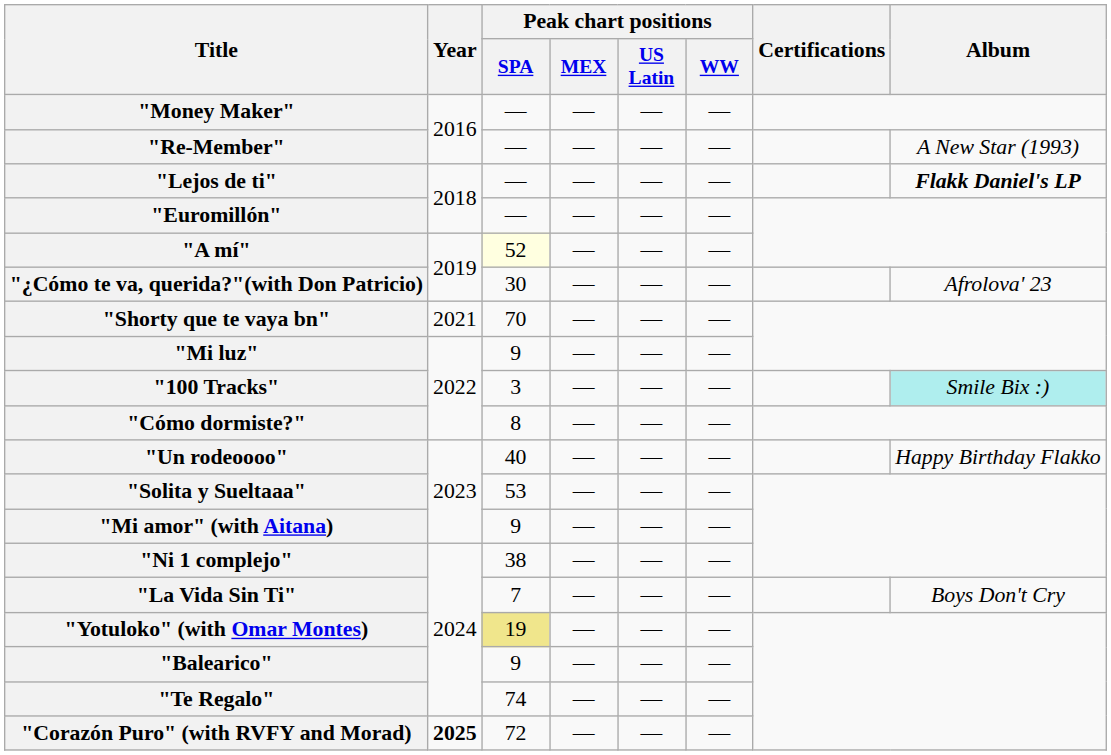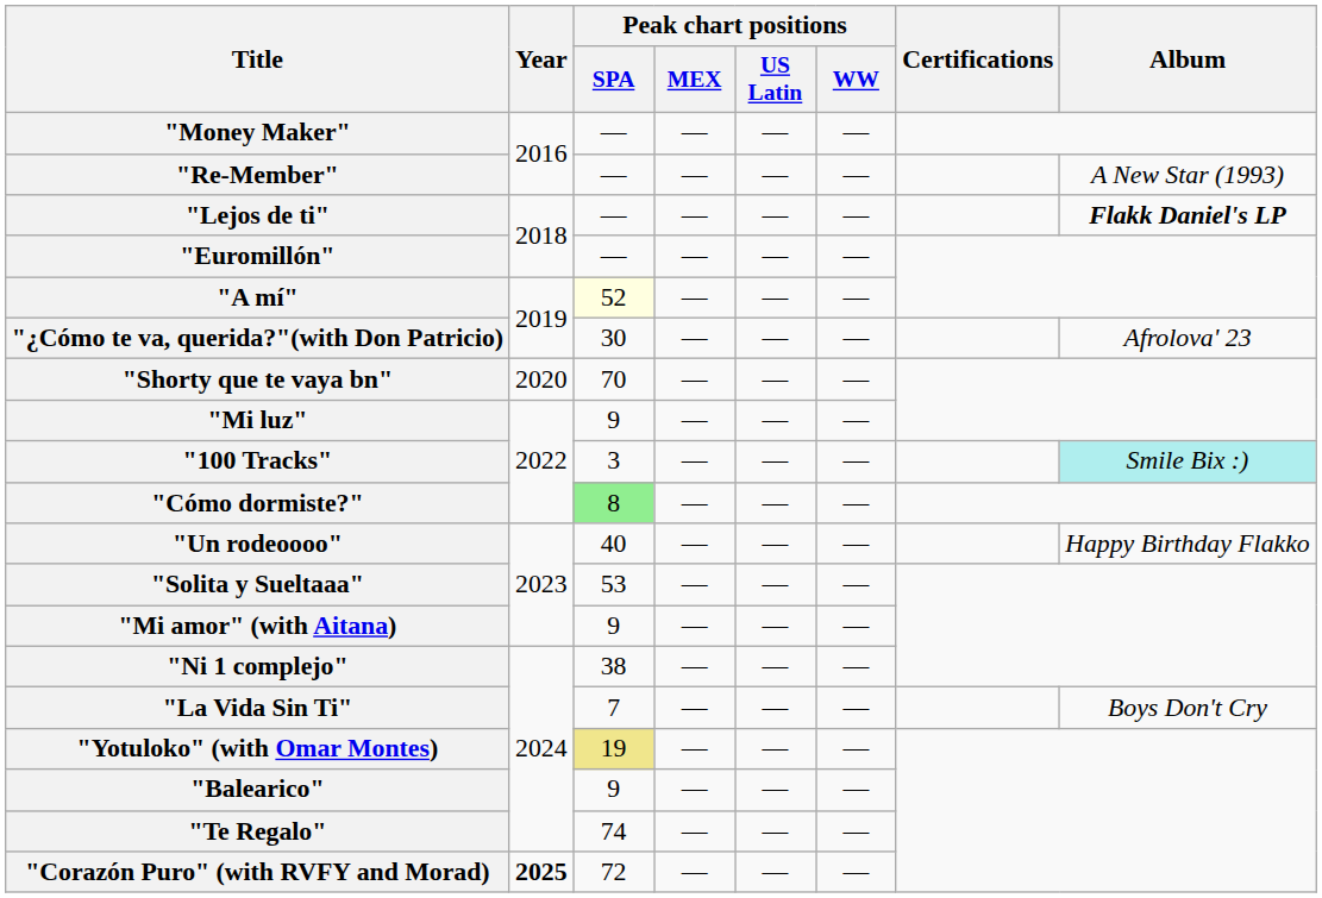 <table class="wikitable plainrowheaders" style="text-align:center;">
 <tr>
 <th scope="col" rowspan="2">Title</th>
 <th scope="col" rowspan="2">Year</th>
 <th scope="col" colspan="4">Peak chart positions</th>
 <th scope="col" rowspan="2">Certifications</th>
 <th scope="col" rowspan="2">Album</th>
 </tr>
 <tr>
 <th scope="col" style="font-size:90%; width:3em;"><a href='#'>SPA</a><br></th>
 <th scope="col" style="font-size:90%; width:3em;"><a href='#'>MEX</a><br></th>
 <th scope="col" style="font-size:90%; width:3em;"><a href='#'>US<br>Latin</a><br></th>
 <th scope="col" style="font-size:90%; width:3em;"><a href='#'>WW</a><br></th>
 </tr>
 <tr>
 <th scope="row">"Money Maker"</th>
 <td rowspan=2>2016</td>
 <td>—</td>
 <td>—</td>
 <td>—</td>
 <td>—</td>
 </tr>
 <tr>
 <th scope="row">"Re-Member"</th>
 <td>—</td>
 <td>—</td>
 <td>—</td>
 <td>—</td>
 <td></td>
 <td><em>A New Star (1993)</em></td>
 </tr>
 <tr>
 <th scope="row">"Lejos de ti"</th>
 <td rowspan=2>2018</td>
 <td>—</td>
 <td>—</td>
 <td>—</td>
 <td>—</td>
 <td></td>
 <td><strong><em>Flakk Daniel's LP</em></strong></td>
 </tr>
 <tr>
 <th scope="row">"Euromillón"</th>
 <td>—</td>
 <td>—</td>
 <td>—</td>
 <td>—</td>
 </tr>
 <tr>
 <th scope="row">"A mí"</th>
 <td rowspan=2>2019</td>
 <td style="background: lightyellow;">52</td>
 <td>—</td>
 <td>—</td>
 <td>—</td>
 </tr>
 <tr>
 <th scope="row">"¿Cómo te va, querida?"(with Don Patricio)</th>
 <td>30</td>
 <td>—</td>
 <td>—</td>
 <td>—</td>
 <td></td>
 <td><em>Afrolova' 23</em></td>
 </tr>
 <tr>
 <th scope="row">"Shorty que te vaya bn"</th>
-<td>2021</td>
+<td>2020</td>
 <td>70</td>
 <td>—</td>
 <td>—</td>
 <td>—</td>
 </tr>
 <tr>
 <th scope="row">"Mi luz"</th>
 <td rowspan=3>2022</td>
 <td>9</td>
 <td>—</td>
 <td>—</td>
 <td>—</td>
 </tr>
 <tr>
 <th scope="row">"100 Tracks"</th>
 <td>3</td>
 <td>—</td>
 <td>—</td>
 <td>—</td>
 <td></td>
 <td style="background: paleturquoise;"><em>Smile Bix :)</em></td>
 </tr>
 <tr>
 <th scope="row">"Cómo dormiste?"</th>
-<td>8</td>
+<td style="background: lightgreen;">8</td>
 <td>—</td>
 <td>—</td>
 <td>—</td>
 </tr>
 <tr>
 <th scope="row">"Un rodeoooo"</th>
 <td rowspan=3>2023</td>
 <td>40</td>
 <td>—</td>
 <td>—</td>
 <td>—</td>
 <td></td>
 <td><em>Happy Birthday Flakko</em></td>
 </tr>
 <tr>
 <th scope="row">"Solita y Sueltaaa"</th>
 <td>53</td>
 <td>—</td>
 <td>—</td>
 <td>—</td>
 </tr>
 <tr>
 <th scope="row">"Mi amor" (with <a href='#'>Aitana</a>)</th>
 <td>9</td>
 <td>—</td>
 <td>—</td>
 <td>—</td>
 </tr>
 <tr>
 <th scope="row">"Ni 1 complejo"</th>
 <td rowspan=5>2024</td>
 <td>38</td>
 <td>—</td>
 <td>—</td>
 <td>—</td>
 </tr>
 <tr>
 <th scope="row">"La Vida Sin Ti"</th>
 <td>7</td>
 <td>—</td>
 <td>—</td>
 <td>—</td>
 <td></td>
 <td><em>Boys Don't Cry</em></td>
 </tr>
 <tr>
 <th scope="row">"Yotuloko"  (with <a href='#'>Omar Montes</a>)</th>
 <td style="background: khaki;">19</td>
 <td>—</td>
 <td>—</td>
 <td>—</td>
 </tr>
 <tr>
 <th scope="row">"Balearico"</th>
 <td>9</td>
 <td>—</td>
 <td>—</td>
 <td>—</td>
 </tr>
 <tr>
 <th scope="row">"Te Regalo"</th>
 <td>74</td>
 <td>—</td>
 <td>—</td>
 <td>—</td>
 </tr>
 <tr>
 <th scope="row">"Corazón Puro"  (with RVFY and Morad)</th>
 <td><strong>2025</strong></td>
 <td>72</td>
 <td>—</td>
 <td>—</td>
 <td>—</td>
 </tr>
 </table>
